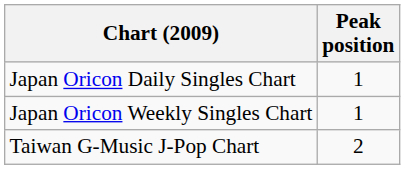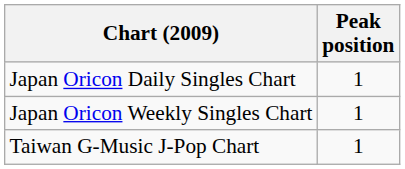 <table class="wikitable sortable">
 <tr>
 <th>Chart (2009)</th>
 <th>Peak<br>position</th>
 </tr>
 <tr>
 <td>Japan <a href='#'>Oricon</a> Daily Singles Chart</td>
 <td align="center">1</td>
 </tr>
 <tr>
 <td>Japan <a href='#'>Oricon</a> Weekly Singles Chart</td>
 <td align="center">1</td>
 </tr>
 <tr>
 <td>Taiwan G-Music J-Pop Chart</td>
-<td align="center">2</td>
+<td align="center">1</td>
 </tr>
 </table>
